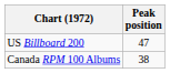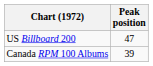 <table class="wikitable">
 <tr>
 <th>Chart (1972)</th>
 <th>Peak<br>position</th>
 </tr>
 <tr>
 <td>US <a href='#'><em>Billboard</em> 200</a></td>
 <td align="center">47</td>
 </tr>
 <tr>
 <td>Canada <a href='#'><em>RPM</em> 100 Albums</a></td>
-<td align="center">38</td>
+<td align="center">39</td>
 </tr>
 </table>
